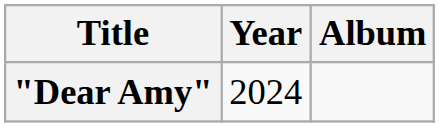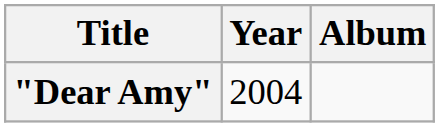 <table class="wikitable plainrowheaders" style="text-align:center;">
 <tr>
 <th scope="col">Title</th>
 <th scope="col">Year</th>
 <th scope="col">Album</th>
 </tr>
 <tr>
 <th scope="row">"Dear Amy"</th>
-<td>2024</td>
+<td>2004</td>
 <td></td>
 </tr>
 </table>
